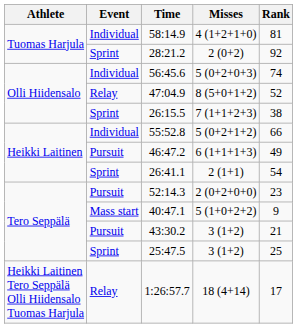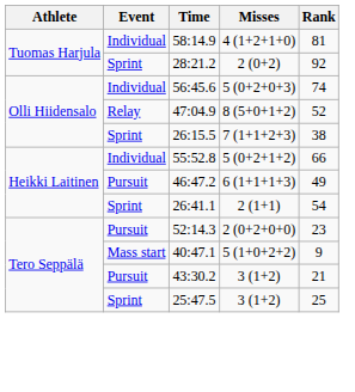 <table class="wikitable" style="font-size:90%">
 <tr>
 <th>Athlete</th>
 <th>Event</th>
 <th>Time</th>
 <th>Misses</th>
 <th>Rank</th>
 </tr>
 <tr align=center>
 <td align=left rowspan=2><a href='#'>Tuomas Harjula</a></td>
 <td align=left><a href='#'>Individual</a></td>
 <td>58:14.9</td>
 <td>4 (1+2+1+0)</td>
 <td>81</td>
 </tr>
 <tr align=center>
 <td align=left><a href='#'>Sprint</a></td>
 <td>28:21.2</td>
 <td>2 (0+2)</td>
 <td>92</td>
 </tr>
 <tr align=center>
 <td align=left rowspan=3><a href='#'>Olli Hiidensalo</a></td>
 <td align=left><a href='#'>Individual</a></td>
 <td>56:45.6</td>
 <td>5 (0+2+0+3)</td>
 <td>74</td>
 </tr>
 <tr align=center>
 <td align=left><a href='#'>Relay</a></td>
 <td>47:04.9</td>
 <td>8 (5+0+1+2)</td>
 <td>52</td>
 </tr>
 <tr align=center>
 <td align=left><a href='#'>Sprint</a></td>
 <td>26:15.5</td>
 <td>7 (1+1+2+3)</td>
 <td>38</td>
 </tr>
 <tr align=center>
 <td align=left  rowspan=3><a href='#'>Heikki Laitinen</a></td>
 <td align=left><a href='#'>Individual</a></td>
 <td>55:52.8</td>
 <td>5 (0+2+1+2)</td>
 <td>66</td>
 </tr>
 <tr align=center>
 <td align=left><a href='#'>Pursuit</a></td>
 <td>46:47.2</td>
 <td>6 (1+1+1+3)</td>
 <td>49</td>
 </tr>
 <tr align=center>
 <td align=left><a href='#'>Sprint</a></td>
 <td>26:41.1</td>
 <td>2 (1+1)</td>
 <td>54</td>
 </tr>
 <tr align=center>
 <td align=left  rowspan=4><a href='#'>Tero Seppälä</a></td>
 <td align=left><a href='#'>Pursuit</a></td>
 <td>52:14.3</td>
 <td>2 (0+2+0+0)</td>
 <td>23</td>
 </tr>
 <tr align=center>
 <td align=left><a href='#'>Mass start</a></td>
 <td>40:47.1</td>
 <td>5 (1+0+2+2)</td>
 <td>9</td>
 </tr>
 <tr align=center>
 <td align=left><a href='#'>Pursuit</a></td>
 <td>43:30.2</td>
 <td>3 (1+2)</td>
 <td>21</td>
 </tr>
 <tr align=center>
 <td align=left><a href='#'>Sprint</a></td>
 <td>25:47.5</td>
 <td>3 (1+2)</td>
 <td>25</td>
 </tr>
-<tr align=center>
-<td align=left><a href='#'>Heikki Laitinen</a><br><a href='#'>Tero Seppälä</a><br><a href='#'>Olli Hiidensalo</a><br><a href='#'>Tuomas Harjula</a></td>
-<td align=left><a href='#'>Relay</a></td>
-<td>1:26:57.7</td>
-<td>18 (4+14)</td>
-<td>17</td>
-</tr>
 </table>
